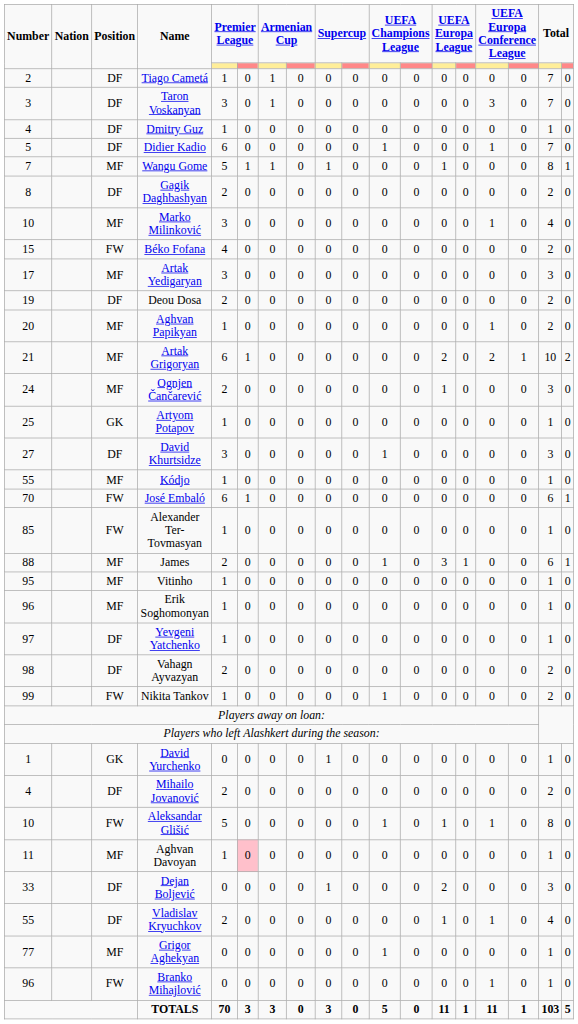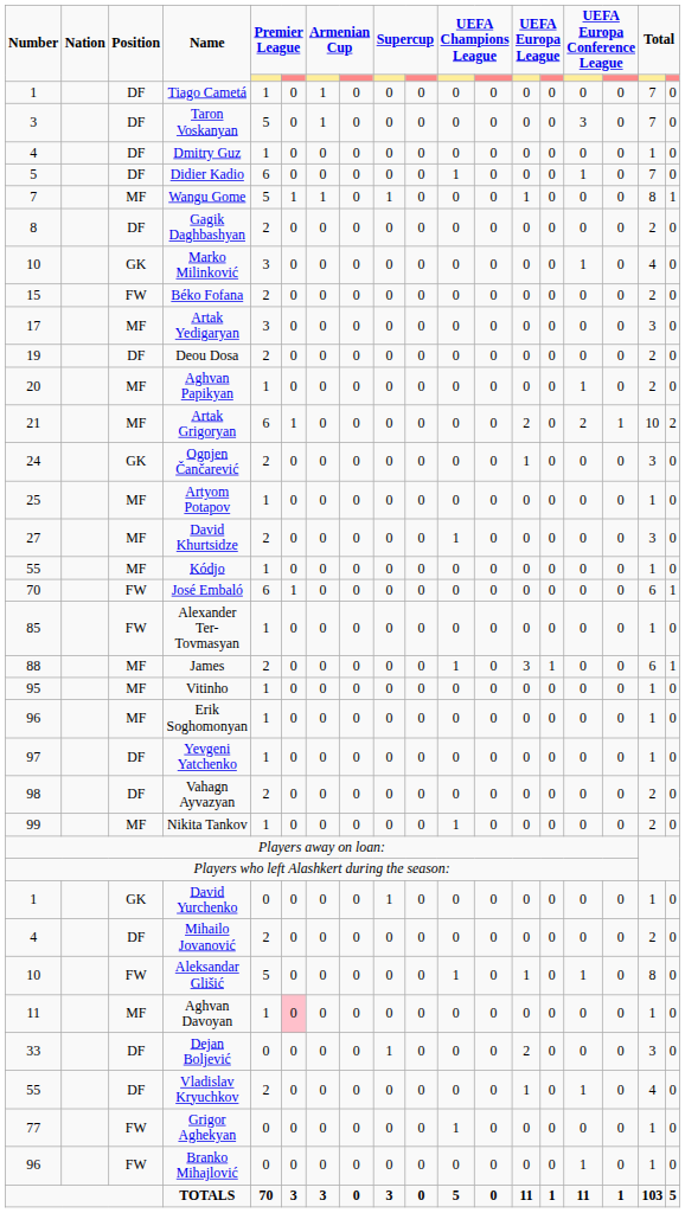 <table class="wikitable" style="text-align:center;">
 <tr>
 <td rowspan="2"  style="width:5%; text-align:center;"><strong>Number</strong></td>
 <td rowspan="2"  style="width:5%; text-align:center;"><strong>Nation</strong></td>
 <td rowspan="2"  style="width:5%; text-align:center;"><strong>Position</strong></td>
 <td rowspan="2"  style="width:20%; text-align:center;"><strong>Name</strong></td>
 <td colspan="2" style="text-align:center;"><strong><a href='#'>Premier League</a></strong></td>
 <td colspan="2" style="text-align:center;"><strong><a href='#'>Armenian Cup</a></strong></td>
 <td colspan="2" style="text-align:center;"><strong><a href='#'>Supercup</a></strong></td>
 <td colspan="2" style="text-align:center;"><strong><a href='#'>UEFA Champions League</a></strong></td>
 <td colspan="2" style="text-align:center;"><strong><a href='#'>UEFA Europa League</a></strong></td>
 <td colspan="2" style="text-align:center;"><strong><a href='#'>UEFA Europa Conference League</a></strong></td>
 <td colspan="2" style="text-align:center;"><strong>Total</strong></td>
 </tr>
 <tr>
 <th style="width:60px; background:#fe9;"></th>
 <th style="width:60px; background:#ff8888;"></th>
 <th style="width:60px; background:#fe9;"></th>
 <th style="width:60px; background:#ff8888;"></th>
 <th style="width:60px; background:#fe9;"></th>
 <th style="width:60px; background:#ff8888;"></th>
 <th style="width:60px; background:#fe9;"></th>
 <th style="width:60px; background:#ff8888;"></th>
 <th style="width:60px; background:#fe9;"></th>
 <th style="width:60px; background:#ff8888;"></th>
 <th style="width:60px; background:#fe9;"></th>
 <th style="width:60px; background:#ff8888;"></th>
 <th style="width:60px; background:#fe9;"></th>
 <th style="width:60px; background:#ff8888;"></th>
 </tr>
 <tr>
-<td>2</td>
+<td>1</td>
 <td></td>
 <td>DF</td>
 <td><a href='#'>Tiago Cametá</a></td>
 <td>1</td>
 <td>0</td>
 <td>1</td>
 <td>0</td>
 <td>0</td>
 <td>0</td>
 <td>0</td>
 <td>0</td>
 <td>0</td>
 <td>0</td>
 <td>0</td>
 <td>0</td>
 <td>7</td>
 <td>0</td>
 </tr>
 <tr>
 <td>3</td>
 <td></td>
 <td>DF</td>
 <td><a href='#'>Taron Voskanyan</a></td>
-<td>3</td>
+<td>5</td>
 <td>0</td>
 <td>1</td>
 <td>0</td>
 <td>0</td>
 <td>0</td>
 <td>0</td>
 <td>0</td>
 <td>0</td>
 <td>0</td>
 <td>3</td>
 <td>0</td>
 <td>7</td>
 <td>0</td>
 </tr>
 <tr>
 <td>4</td>
 <td></td>
 <td>DF</td>
 <td><a href='#'>Dmitry Guz</a></td>
 <td>1</td>
 <td>0</td>
 <td>0</td>
 <td>0</td>
 <td>0</td>
 <td>0</td>
 <td>0</td>
 <td>0</td>
 <td>0</td>
 <td>0</td>
 <td>0</td>
 <td>0</td>
 <td>1</td>
 <td>0</td>
 </tr>
 <tr>
 <td>5</td>
 <td></td>
 <td>DF</td>
 <td><a href='#'>Didier Kadio</a></td>
 <td>6</td>
 <td>0</td>
 <td>0</td>
 <td>0</td>
 <td>0</td>
 <td>0</td>
 <td>1</td>
 <td>0</td>
 <td>0</td>
 <td>0</td>
 <td>1</td>
 <td>0</td>
 <td>7</td>
 <td>0</td>
 </tr>
 <tr>
 <td>7</td>
 <td></td>
 <td>MF</td>
 <td><a href='#'>Wangu Gome</a></td>
 <td>5</td>
 <td>1</td>
 <td>1</td>
 <td>0</td>
 <td>1</td>
 <td>0</td>
 <td>0</td>
 <td>0</td>
 <td>1</td>
 <td>0</td>
 <td>0</td>
 <td>0</td>
 <td>8</td>
 <td>1</td>
 </tr>
 <tr>
 <td>8</td>
 <td></td>
 <td>DF</td>
 <td><a href='#'>Gagik Daghbashyan</a></td>
 <td>2</td>
 <td>0</td>
 <td>0</td>
 <td>0</td>
 <td>0</td>
 <td>0</td>
 <td>0</td>
 <td>0</td>
 <td>0</td>
 <td>0</td>
 <td>0</td>
 <td>0</td>
 <td>2</td>
 <td>0</td>
 </tr>
 <tr>
 <td>10</td>
 <td></td>
-<td>MF</td>
+<td>GK</td>
 <td><a href='#'>Marko Milinković</a></td>
 <td>3</td>
 <td>0</td>
 <td>0</td>
 <td>0</td>
 <td>0</td>
 <td>0</td>
 <td>0</td>
 <td>0</td>
 <td>0</td>
 <td>0</td>
 <td>1</td>
 <td>0</td>
 <td>4</td>
 <td>0</td>
 </tr>
 <tr>
 <td>15</td>
 <td></td>
 <td>FW</td>
 <td><a href='#'>Béko Fofana</a></td>
-<td>4</td>
+<td>2</td>
 <td>0</td>
 <td>0</td>
 <td>0</td>
 <td>0</td>
 <td>0</td>
 <td>0</td>
 <td>0</td>
 <td>0</td>
 <td>0</td>
 <td>0</td>
 <td>0</td>
 <td>2</td>
 <td>0</td>
 </tr>
 <tr>
 <td>17</td>
 <td></td>
 <td>MF</td>
 <td><a href='#'>Artak Yedigaryan</a></td>
 <td>3</td>
 <td>0</td>
 <td>0</td>
 <td>0</td>
 <td>0</td>
 <td>0</td>
 <td>0</td>
 <td>0</td>
 <td>0</td>
 <td>0</td>
 <td>0</td>
 <td>0</td>
 <td>3</td>
 <td>0</td>
 </tr>
 <tr>
 <td>19</td>
 <td></td>
 <td>DF</td>
 <td>Deou Dosa</td>
 <td>2</td>
 <td>0</td>
 <td>0</td>
 <td>0</td>
 <td>0</td>
 <td>0</td>
 <td>0</td>
 <td>0</td>
 <td>0</td>
 <td>0</td>
 <td>0</td>
 <td>0</td>
 <td>2</td>
 <td>0</td>
 </tr>
 <tr>
 <td>20</td>
 <td></td>
 <td>MF</td>
 <td><a href='#'>Aghvan Papikyan</a></td>
 <td>1</td>
 <td>0</td>
 <td>0</td>
 <td>0</td>
 <td>0</td>
 <td>0</td>
 <td>0</td>
 <td>0</td>
 <td>0</td>
 <td>0</td>
 <td>1</td>
 <td>0</td>
 <td>2</td>
 <td>0</td>
 </tr>
 <tr>
 <td>21</td>
 <td></td>
 <td>MF</td>
 <td><a href='#'>Artak Grigoryan</a></td>
 <td>6</td>
 <td>1</td>
 <td>0</td>
 <td>0</td>
 <td>0</td>
 <td>0</td>
 <td>0</td>
 <td>0</td>
 <td>2</td>
 <td>0</td>
 <td>2</td>
 <td>1</td>
 <td>10</td>
 <td>2</td>
 </tr>
 <tr>
 <td>24</td>
 <td></td>
-<td>MF</td>
+<td>GK</td>
 <td><a href='#'>Ognjen Čančarević</a></td>
 <td>2</td>
 <td>0</td>
 <td>0</td>
 <td>0</td>
 <td>0</td>
 <td>0</td>
 <td>0</td>
 <td>0</td>
 <td>1</td>
 <td>0</td>
 <td>0</td>
 <td>0</td>
 <td>3</td>
 <td>0</td>
 </tr>
 <tr>
 <td>25</td>
 <td></td>
-<td>GK</td>
+<td>MF</td>
 <td><a href='#'>Artyom Potapov</a></td>
 <td>1</td>
 <td>0</td>
 <td>0</td>
 <td>0</td>
 <td>0</td>
 <td>0</td>
 <td>0</td>
 <td>0</td>
 <td>0</td>
 <td>0</td>
 <td>0</td>
 <td>0</td>
 <td>1</td>
 <td>0</td>
 </tr>
 <tr>
 <td>27</td>
 <td></td>
-<td>DF</td>
+<td>MF</td>
 <td><a href='#'>David Khurtsidze</a></td>
-<td>3</td>
+<td>2</td>
 <td>0</td>
 <td>0</td>
 <td>0</td>
 <td>0</td>
 <td>0</td>
 <td>1</td>
 <td>0</td>
 <td>0</td>
 <td>0</td>
 <td>0</td>
 <td>0</td>
 <td>3</td>
 <td>0</td>
 </tr>
 <tr>
 <td>55</td>
 <td></td>
 <td>MF</td>
 <td><a href='#'>Kódjo</a></td>
 <td>1</td>
 <td>0</td>
 <td>0</td>
 <td>0</td>
 <td>0</td>
 <td>0</td>
 <td>0</td>
 <td>0</td>
 <td>0</td>
 <td>0</td>
 <td>0</td>
 <td>0</td>
 <td>1</td>
 <td>0</td>
 </tr>
 <tr>
 <td>70</td>
 <td></td>
 <td>FW</td>
 <td><a href='#'>José Embaló</a></td>
 <td>6</td>
 <td>1</td>
 <td>0</td>
 <td>0</td>
 <td>0</td>
 <td>0</td>
 <td>0</td>
 <td>0</td>
 <td>0</td>
 <td>0</td>
 <td>0</td>
 <td>0</td>
 <td>6</td>
 <td>1</td>
 </tr>
 <tr>
 <td>85</td>
 <td></td>
 <td>FW</td>
 <td>Alexander Ter-Tovmasyan</td>
 <td>1</td>
 <td>0</td>
 <td>0</td>
 <td>0</td>
 <td>0</td>
 <td>0</td>
 <td>0</td>
 <td>0</td>
 <td>0</td>
 <td>0</td>
 <td>0</td>
 <td>0</td>
 <td>1</td>
 <td>0</td>
 </tr>
 <tr>
 <td>88</td>
 <td></td>
 <td>MF</td>
 <td>James</td>
 <td>2</td>
 <td>0</td>
 <td>0</td>
 <td>0</td>
 <td>0</td>
 <td>0</td>
 <td>1</td>
 <td>0</td>
 <td>3</td>
 <td>1</td>
 <td>0</td>
 <td>0</td>
 <td>6</td>
 <td>1</td>
 </tr>
 <tr>
 <td>95</td>
 <td></td>
 <td>MF</td>
 <td>Vitinho</td>
 <td>1</td>
 <td>0</td>
 <td>0</td>
 <td>0</td>
 <td>0</td>
 <td>0</td>
 <td>0</td>
 <td>0</td>
 <td>0</td>
 <td>0</td>
 <td>0</td>
 <td>0</td>
 <td>1</td>
 <td>0</td>
 </tr>
 <tr>
 <td>96</td>
 <td></td>
 <td>MF</td>
 <td>Erik Soghomonyan</td>
 <td>1</td>
 <td>0</td>
 <td>0</td>
 <td>0</td>
 <td>0</td>
 <td>0</td>
 <td>0</td>
 <td>0</td>
 <td>0</td>
 <td>0</td>
 <td>0</td>
 <td>0</td>
 <td>1</td>
 <td>0</td>
 </tr>
 <tr>
 <td>97</td>
 <td></td>
 <td>DF</td>
 <td><a href='#'>Yevgeni Yatchenko</a></td>
 <td>1</td>
 <td>0</td>
 <td>0</td>
 <td>0</td>
 <td>0</td>
 <td>0</td>
 <td>0</td>
 <td>0</td>
 <td>0</td>
 <td>0</td>
 <td>0</td>
 <td>0</td>
 <td>1</td>
 <td>0</td>
 </tr>
 <tr>
 <td>98</td>
 <td></td>
 <td>DF</td>
 <td>Vahagn Ayvazyan</td>
 <td>2</td>
 <td>0</td>
 <td>0</td>
 <td>0</td>
 <td>0</td>
 <td>0</td>
 <td>0</td>
 <td>0</td>
 <td>0</td>
 <td>0</td>
 <td>0</td>
 <td>0</td>
 <td>2</td>
 <td>0</td>
 </tr>
 <tr>
 <td>99</td>
 <td></td>
-<td>FW</td>
+<td>MF</td>
 <td>Nikita Tankov</td>
 <td>1</td>
 <td>0</td>
 <td>0</td>
 <td>0</td>
 <td>0</td>
 <td>0</td>
 <td>1</td>
 <td>0</td>
 <td>0</td>
 <td>0</td>
 <td>0</td>
 <td>0</td>
 <td>2</td>
 <td>0</td>
 </tr>
 <tr>
 <td colspan="16"><em>Players away on loan:</em></td>
 </tr>
 <tr>
 <td colspan="16"><em>Players who left Alashkert during the season:</em></td>
 </tr>
 <tr>
 <td>1</td>
 <td></td>
 <td>GK</td>
 <td><a href='#'>David Yurchenko</a></td>
 <td>0</td>
 <td>0</td>
 <td>0</td>
 <td>0</td>
 <td>1</td>
 <td>0</td>
 <td>0</td>
 <td>0</td>
 <td>0</td>
 <td>0</td>
 <td>0</td>
 <td>0</td>
 <td>1</td>
 <td>0</td>
 </tr>
 <tr>
 <td>4</td>
 <td></td>
 <td>DF</td>
 <td><a href='#'>Mihailo Jovanović</a></td>
 <td>2</td>
 <td>0</td>
 <td>0</td>
 <td>0</td>
 <td>0</td>
 <td>0</td>
 <td>0</td>
 <td>0</td>
 <td>0</td>
 <td>0</td>
 <td>0</td>
 <td>0</td>
 <td>2</td>
 <td>0</td>
 </tr>
 <tr>
 <td>10</td>
 <td></td>
 <td>FW</td>
 <td><a href='#'>Aleksandar Glišić</a></td>
 <td>5</td>
 <td>0</td>
 <td>0</td>
 <td>0</td>
 <td>0</td>
 <td>0</td>
 <td>1</td>
 <td>0</td>
 <td>1</td>
 <td>0</td>
 <td>1</td>
 <td>0</td>
 <td>8</td>
 <td>0</td>
 </tr>
 <tr>
 <td>11</td>
 <td></td>
 <td>MF</td>
 <td>Aghvan Davoyan</td>
 <td>1</td>
 <td style="background: pink;">0</td>
 <td>0</td>
 <td>0</td>
 <td>0</td>
 <td>0</td>
 <td>0</td>
 <td>0</td>
 <td>0</td>
 <td>0</td>
 <td>0</td>
 <td>0</td>
 <td>1</td>
 <td>0</td>
 </tr>
 <tr>
 <td>33</td>
 <td></td>
 <td>DF</td>
 <td><a href='#'>Dejan Boljević</a></td>
 <td>0</td>
 <td>0</td>
 <td>0</td>
 <td>0</td>
 <td>1</td>
 <td>0</td>
 <td>0</td>
 <td>0</td>
 <td>2</td>
 <td>0</td>
 <td>0</td>
 <td>0</td>
 <td>3</td>
 <td>0</td>
 </tr>
 <tr>
 <td>55</td>
 <td></td>
 <td>DF</td>
 <td><a href='#'>Vladislav Kryuchkov</a></td>
 <td>2</td>
 <td>0</td>
 <td>0</td>
 <td>0</td>
 <td>0</td>
 <td>0</td>
 <td>0</td>
 <td>0</td>
 <td>1</td>
 <td>0</td>
 <td>1</td>
 <td>0</td>
 <td>4</td>
 <td>0</td>
 </tr>
 <tr>
 <td>77</td>
 <td></td>
-<td>MF</td>
+<td>FW</td>
 <td><a href='#'>Grigor Aghekyan</a></td>
 <td>0</td>
 <td>0</td>
 <td>0</td>
 <td>0</td>
 <td>0</td>
 <td>0</td>
 <td>1</td>
 <td>0</td>
 <td>0</td>
 <td>0</td>
 <td>0</td>
 <td>0</td>
 <td>1</td>
 <td>0</td>
 </tr>
 <tr>
 <td>96</td>
 <td></td>
 <td>FW</td>
 <td><a href='#'>Branko Mihajlović</a></td>
 <td>0</td>
 <td>0</td>
 <td>0</td>
 <td>0</td>
 <td>0</td>
 <td>0</td>
 <td>0</td>
 <td>0</td>
 <td>0</td>
 <td>0</td>
 <td>1</td>
 <td>0</td>
 <td>1</td>
 <td>0</td>
 </tr>
 <tr>
 <td colspan="3"></td>
 <td><strong>TOTALS</strong></td>
 <td><strong>70</strong></td>
 <td><strong>3</strong></td>
 <td><strong>3</strong></td>
 <td><strong>0</strong></td>
 <td><strong>3</strong></td>
 <td><strong>0</strong></td>
 <td><strong>5</strong></td>
 <td><strong>0</strong></td>
 <td><strong>11</strong></td>
 <td><strong>1</strong></td>
 <td><strong>11</strong></td>
 <td><strong>1</strong></td>
 <td><strong>103</strong></td>
 <td><strong>5</strong></td>
 </tr>
 </table>
